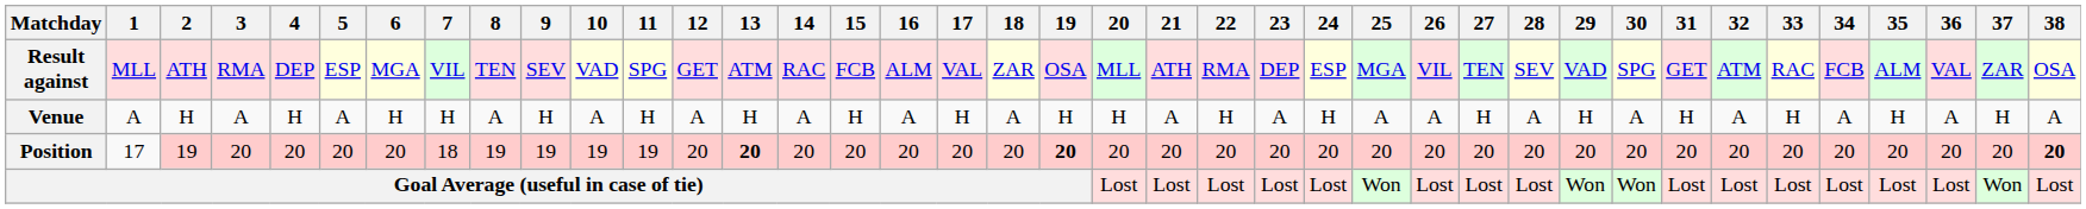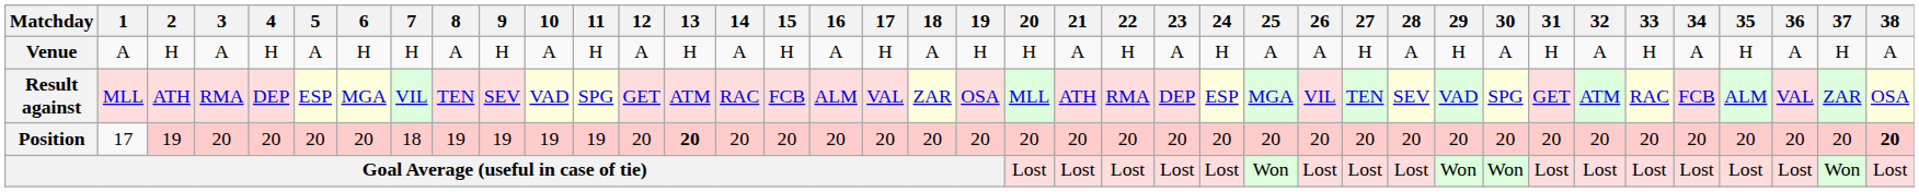 <table class="wikitable" style="font-size: 85%">
 <tr>
 <th>Matchday</th>
 <th>1</th>
 <th>2</th>
 <th>3</th>
 <th>4</th>
 <th>5</th>
 <th>6</th>
 <th>7</th>
 <th>8</th>
 <th>9</th>
 <th>10</th>
 <th>11</th>
 <th>12</th>
 <th>13</th>
 <th>14</th>
 <th>15</th>
 <th>16</th>
 <th>17</th>
 <th>18</th>
 <th>19</th>
 <th>20</th>
 <th>21</th>
 <th>22</th>
 <th>23</th>
 <th>24</th>
 <th>25</th>
 <th>26</th>
 <th>27</th>
 <th>28</th>
 <th>29</th>
 <th>30</th>
 <th>31</th>
 <th>32</th>
 <th>33</th>
 <th>34</th>
 <th>35</th>
 <th>36</th>
 <th>37</th>
 <th>38</th>
 </tr>
 <tr>
+<th>Venue</th>
+<td align="center">A</td>
+<td align="center">H</td>
+<td align="center">A</td>
+<td align="center">H</td>
+<td align="center">A</td>
+<td align="center">H</td>
+<td align="center">H</td>
+<td align="center">A</td>
+<td align="center">H</td>
+<td align="center">A</td>
+<td align="center">H</td>
+<td align="center">A</td>
+<td align="center">H</td>
+<td align="center">A</td>
+<td align="center">H</td>
+<td align="center">A</td>
+<td align="center">H</td>
+<td align="center">A</td>
+<td align="center">H</td>
+<td align="center">H</td>
+<td align="center">A</td>
+<td align="center">H</td>
+<td align="center">A</td>
+<td align="center">H</td>
+<td align="center">A</td>
+<td align="center">A</td>
+<td align="center">H</td>
+<td align="center">A</td>
+<td align="center">H</td>
+<td align="center">A</td>
+<td align="center">H</td>
+<td align="center">A</td>
+<td align="center">H</td>
+<td align="center">A</td>
+<td align="center">H</td>
+<td align="center">A</td>
+<td align="center">H</td>
+<td align="center">A</td>
+</tr>
+<tr>
 <th>Result against</th>
 <td align="center" bgcolor="#ffdddd"><a href='#'>MLL</a></td>
 <td align="center" bgcolor="#ffdddd"><a href='#'>ATH</a></td>
 <td align="center" bgcolor="#ffdddd"><a href='#'>RMA</a></td>
 <td align="center" bgcolor="#ffdddd"><a href='#'>DEP</a></td>
 <td align="center" bgcolor="#ffffdd"><a href='#'>ESP</a></td>
 <td align="center" bgcolor="#ffffdd"><a href='#'>MGA</a></td>
 <td align="center" bgcolor="#ddffdd"><a href='#'>VIL</a></td>
 <td align="center" bgcolor="#ffdddd"><a href='#'>TEN</a></td>
 <td align="center" bgcolor="#ffdddd"><a href='#'>SEV</a></td>
 <td align="center" bgcolor="#ffffdd"><a href='#'>VAD</a></td>
 <td align="center" bgcolor="#ffffdd"><a href='#'>SPG</a></td>
 <td align="center" bgcolor="#ffdddd"><a href='#'>GET</a></td>
 <td align="center" bgcolor="#ffdddd"><a href='#'>ATM</a></td>
 <td align="center" bgcolor="#ffdddd"><a href='#'>RAC</a></td>
 <td align="center" bgcolor="#ffdddd"><a href='#'>FCB</a></td>
 <td align="center" bgcolor="#ffdddd"><a href='#'>ALM</a></td>
 <td align="center" bgcolor="#ffdddd"><a href='#'>VAL</a></td>
 <td align="center" bgcolor="#ffffdd"><a href='#'>ZAR</a></td>
 <td align="center" bgcolor="#ffdddd"><a href='#'>OSA</a></td>
 <td align="center" bgcolor="#ddffdd"><a href='#'>MLL</a></td>
 <td align="center" bgcolor="#ffdddd"><a href='#'>ATH</a></td>
 <td align="center" bgcolor="#ffdddd"><a href='#'>RMA</a></td>
 <td align="center" bgcolor="#ffdddd"><a href='#'>DEP</a></td>
 <td align="center" bgcolor="#ffffdd"><a href='#'>ESP</a></td>
 <td align="center" bgcolor="#ddffdd"><a href='#'>MGA</a></td>
 <td align="center" bgcolor="#ffdddd"><a href='#'>VIL</a></td>
 <td align="center" bgcolor="#ddffdd"><a href='#'>TEN</a></td>
 <td align="center" bgcolor="#ffffdd"><a href='#'>SEV</a></td>
 <td align="center" bgcolor="#ddffdd"><a href='#'>VAD</a></td>
 <td align="center" bgcolor="#ffffdd"><a href='#'>SPG</a></td>
 <td align="center" bgcolor="#ffdddd"><a href='#'>GET</a></td>
 <td align="center" bgcolor="#ddffdd"><a href='#'>ATM</a></td>
 <td align="center" bgcolor="#ffffdd"><a href='#'>RAC</a></td>
 <td align="center" bgcolor="#ffdddd"><a href='#'>FCB</a></td>
 <td align="center" bgcolor="#ddffdd"><a href='#'>ALM</a></td>
 <td align="center" bgcolor="#ffdddd"><a href='#'>VAL</a></td>
 <td align="center" bgcolor="#ddffdd"><a href='#'>ZAR</a></td>
 <td align="center" bgcolor="#ffffdd"><a href='#'>OSA</a></td>
 </tr>
 <tr>
-<th>Venue</th>
-<td align="center">A</td>
-<td align="center">H</td>
-<td align="center">A</td>
-<td align="center">H</td>
-<td align="center">A</td>
-<td align="center">H</td>
-<td align="center">H</td>
-<td align="center">A</td>
-<td align="center">H</td>
-<td align="center">A</td>
-<td align="center">H</td>
-<td align="center">A</td>
-<td align="center">H</td>
-<td align="center">A</td>
-<td align="center">H</td>
-<td align="center">A</td>
-<td align="center">H</td>
-<td align="center">A</td>
-<td align="center">H</td>
-<td align="center">H</td>
-<td align="center">A</td>
-<td align="center">H</td>
-<td align="center">A</td>
-<td align="center">H</td>
-<td align="center">A</td>
-<td align="center">A</td>
-<td align="center">H</td>
-<td align="center">A</td>
-<td align="center">H</td>
-<td align="center">A</td>
-<td align="center">H</td>
-<td align="center">A</td>
-<td align="center">H</td>
-<td align="center">A</td>
-<td align="center">H</td>
-<td align="center">A</td>
-<td align="center">H</td>
-<td align="center">A</td>
-</tr>
-<tr>
 <th>Position</th>
 <td align="center">17</td>
 <td bgcolor=FFCCCC align="center">19</td>
 <td bgcolor=FFCCCC align="center">20</td>
 <td bgcolor=FFCCCC align="center">20</td>
 <td bgcolor=FFCCCC align="center">20</td>
 <td bgcolor=FFCCCC align="center">20</td>
 <td bgcolor=FFCCCC align="center">18</td>
 <td bgcolor=FFCCCC align="center">19</td>
 <td bgcolor=FFCCCC align="center">19</td>
 <td bgcolor=FFCCCC align="center">19</td>
 <td bgcolor=FFCCCC align="center">19</td>
 <td bgcolor=FFCCCC align="center">20</td>
 <td bgcolor=FFCCCC align="center"><strong>20</strong></td>
 <td bgcolor=FFCCCC align="center">20</td>
 <td bgcolor=FFCCCC align="center">20</td>
 <td bgcolor=FFCCCC align="center">20</td>
 <td bgcolor=FFCCCC align="center">20</td>
 <td bgcolor=FFCCCC align="center">20</td>
-<td bgcolor=FFCCCC align="center"><strong>20</strong></td>
+<td bgcolor=FFCCCC align="center">20</td>
 <td bgcolor=FFCCCC align="center">20</td>
 <td bgcolor=FFCCCC align="center">20</td>
 <td bgcolor=FFCCCC align="center">20</td>
 <td bgcolor=FFCCCC align="center">20</td>
 <td bgcolor=FFCCCC align="center">20</td>
 <td bgcolor=FFCCCC align="center">20</td>
 <td bgcolor=FFCCCC align="center">20</td>
 <td bgcolor=FFCCCC align="center">20</td>
 <td bgcolor=FFCCCC align="center">20</td>
 <td bgcolor=FFCCCC align="center">20</td>
 <td bgcolor=FFCCCC align="center">20</td>
 <td bgcolor=FFCCCC align="center">20</td>
 <td bgcolor=FFCCCC align="center">20</td>
 <td bgcolor=FFCCCC align="center">20</td>
 <td bgcolor=FFCCCC align="center">20</td>
 <td bgcolor=FFCCCC align="center">20</td>
 <td bgcolor=FFCCCC align="center">20</td>
 <td bgcolor=FFCCCC align="center">20</td>
 <td bgcolor=FFCCCC align="center"><strong>20</strong></td>
 </tr>
 <tr>
 <th colspan="20">Goal Average (useful in case of tie)</th>
 <td align="center" bgcolor="#ffdddd">Lost</td>
 <td align="center" bgcolor="#ffdddd">Lost</td>
 <td align="center" bgcolor="#ffdddd">Lost</td>
 <td align="center" bgcolor="#ffdddd">Lost</td>
 <td align="center" bgcolor="#ffdddd">Lost</td>
 <td align="center" bgcolor="#ddffdd">Won</td>
 <td align="center" bgcolor="#ffdddd">Lost</td>
 <td align="center" bgcolor="#ffdddd">Lost</td>
 <td align="center" bgcolor="#ffdddd">Lost</td>
 <td align="center" bgcolor="#ddffdd">Won</td>
 <td align="center" bgcolor="#ddffdd">Won</td>
 <td align="center" bgcolor="#ffdddd">Lost</td>
 <td align="center" bgcolor="#ffdddd">Lost</td>
 <td align="center" bgcolor="#ffdddd">Lost</td>
 <td align="center" bgcolor="#ffdddd">Lost</td>
 <td align="center" bgcolor="#ffdddd">Lost</td>
 <td align="center" bgcolor="#ffdddd">Lost</td>
 <td align="center" bgcolor="#ddffdd">Won</td>
 <td align="center" bgcolor="#ffdddd">Lost</td>
 </tr>
 </table>
